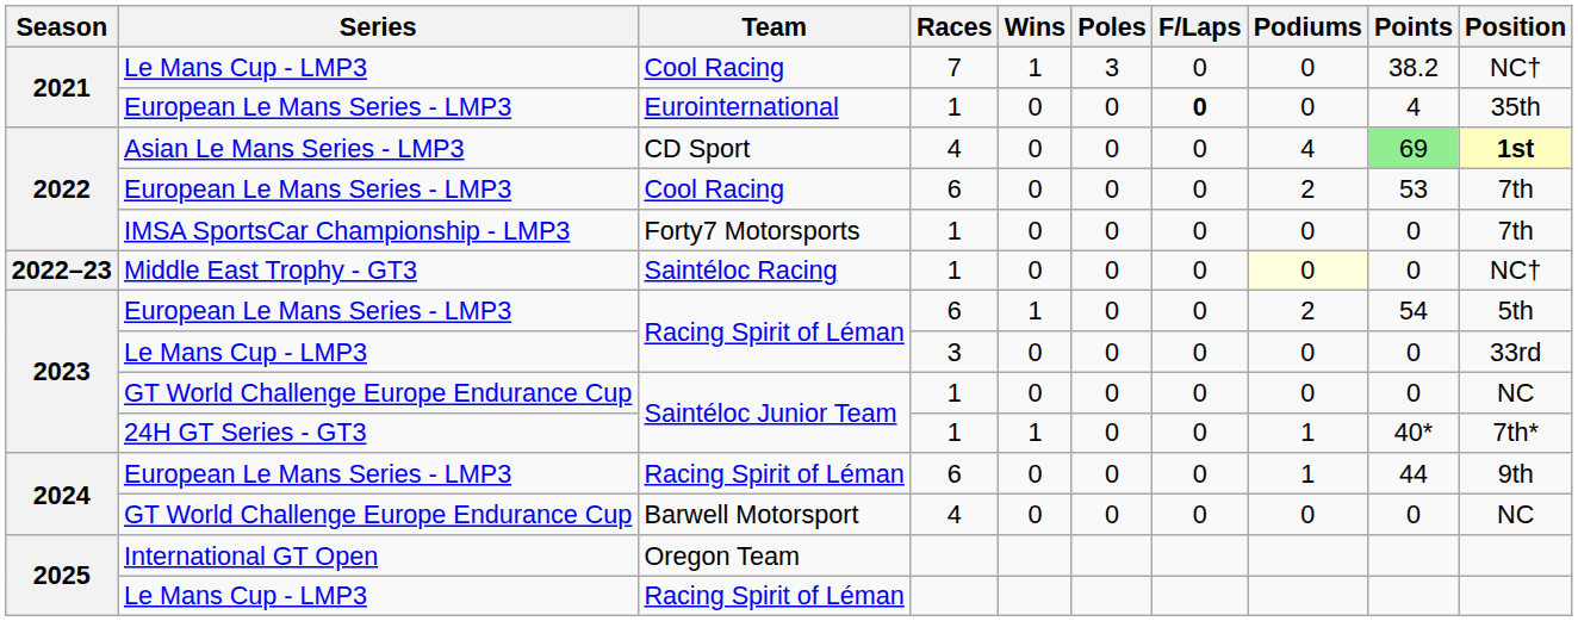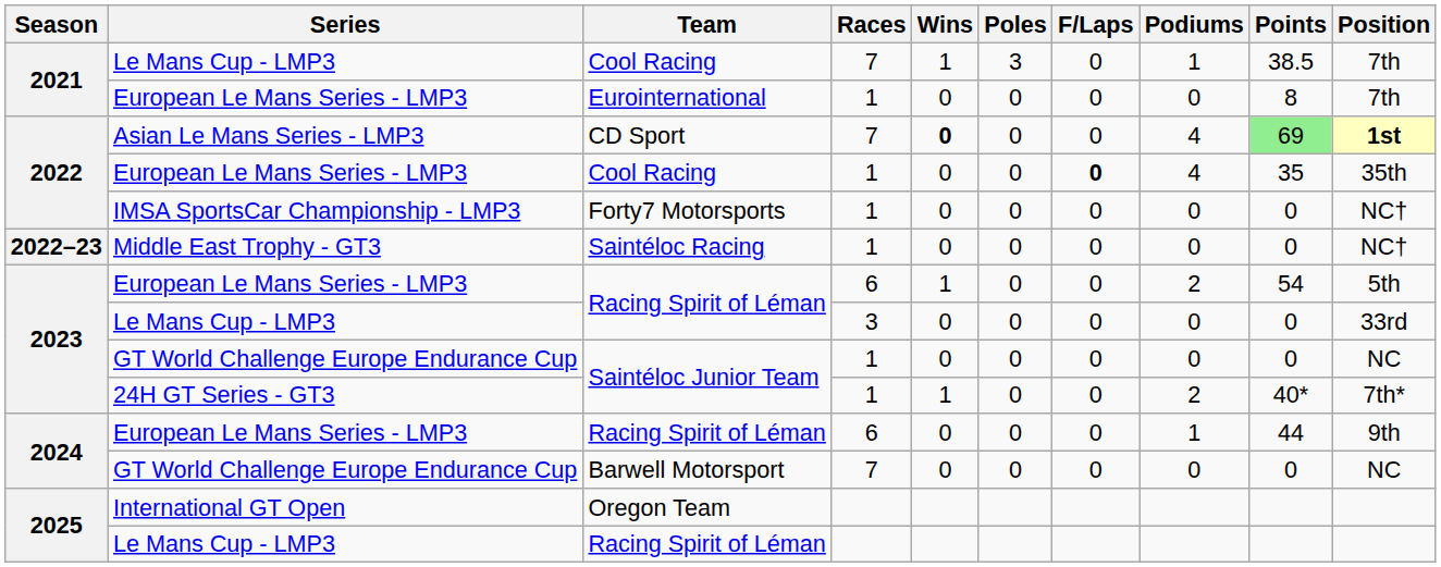 <table class="wikitable" style="font-size: 90%; text-align:center">
 <tr>
 <th>Season</th>
 <th>Series</th>
 <th>Team</th>
 <th>Races</th>
 <th>Wins</th>
 <th>Poles</th>
 <th>F/Laps</th>
 <th>Podiums</th>
 <th>Points</th>
 <th>Position</th>
 </tr>
 <tr>
 <th rowspan="2">2021</th>
 <td align="left"><a href='#'>Le Mans Cup - LMP3</a></td>
 <td align="left"><a href='#'>Cool Racing</a></td>
 <td>7</td>
 <td>1</td>
 <td>3</td>
 <td>0</td>
-<td>0</td>
-<td>38.2</td>
-<td>NC†</td>
+<td>1</td>
+<td>38.5</td>
+<td>7th</td>
 </tr>
 <tr>
 <td align="left"><a href='#'>European Le Mans Series - LMP3</a></td>
 <td align="left"><a href='#'>Eurointernational</a></td>
 <td>1</td>
 <td>0</td>
 <td>0</td>
-<td><strong>0</strong></td>
 <td>0</td>
-<td>4</td>
-<td>35th</td>
+<td>0</td>
+<td>8</td>
+<td>7th</td>
 </tr>
 <tr>
 <th rowspan="3">2022</th>
 <td align="left"><a href='#'>Asian Le Mans Series - LMP3</a></td>
 <td align="left">CD Sport</td>
-<td>4</td>
-<td>0</td>
+<td>7</td>
+<td><strong>0</strong></td>
 <td>0</td>
 <td>0</td>
 <td>4</td>
 <td style="background: lightgreen;">69</td>
 <td style="background:#FFFFBF;"><strong>1st</strong></td>
 </tr>
 <tr>
 <td align="left"><a href='#'>European Le Mans Series - LMP3</a></td>
 <td align="left"><a href='#'>Cool Racing</a></td>
-<td>6</td>
+<td>1</td>
 <td>0</td>
 <td>0</td>
-<td>0</td>
-<td>2</td>
-<td>53</td>
-<td>7th</td>
+<td><strong>0</strong></td>
+<td>4</td>
+<td>35</td>
+<td>35th</td>
 </tr>
 <tr>
 <td align="left"><a href='#'>IMSA SportsCar Championship - LMP3</a></td>
 <td align="left">Forty7 Motorsports</td>
 <td>1</td>
 <td>0</td>
 <td>0</td>
 <td>0</td>
 <td>0</td>
 <td>0</td>
-<td>7th</td>
+<td>NC†</td>
 </tr>
 <tr>
 <th>2022–23</th>
 <td align="left"><a href='#'>Middle East Trophy - GT3</a></td>
 <td align="left"><a href='#'>Saintéloc Racing</a></td>
 <td>1</td>
 <td>0</td>
 <td>0</td>
 <td>0</td>
-<td style="background: lightyellow;">0</td>
+<td>0</td>
 <td>0</td>
 <td>NC†</td>
 </tr>
 <tr>
 <th rowspan="4">2023</th>
 <td align="left"><a href='#'>European Le Mans Series - LMP3</a></td>
 <td rowspan="2" align="left"><a href='#'>Racing Spirit of Léman</a></td>
 <td>6</td>
 <td>1</td>
 <td>0</td>
 <td>0</td>
 <td>2</td>
 <td>54</td>
 <td>5th</td>
 </tr>
 <tr>
 <td align=left><a href='#'>Le Mans Cup - LMP3</a></td>
 <td>3</td>
 <td>0</td>
 <td>0</td>
 <td>0</td>
 <td>0</td>
 <td>0</td>
 <td>33rd</td>
 </tr>
 <tr>
 <td align="left"><a href='#'>GT World Challenge Europe Endurance Cup</a></td>
 <td rowspan="2" align="left"><a href='#'>Saintéloc Junior Team</a></td>
 <td>1</td>
 <td>0</td>
 <td>0</td>
 <td>0</td>
 <td>0</td>
 <td>0</td>
 <td>NC</td>
 </tr>
 <tr>
 <td align="left"><a href='#'>24H GT Series - GT3</a></td>
 <td>1</td>
 <td>1</td>
 <td>0</td>
 <td>0</td>
-<td>1</td>
+<td>2</td>
 <td>40*</td>
 <td>7th*</td>
 </tr>
 <tr>
 <th rowspan="2">2024</th>
 <td align=left><a href='#'>European Le Mans Series - LMP3</a></td>
 <td align=left><a href='#'>Racing Spirit of Léman</a></td>
 <td>6</td>
 <td>0</td>
 <td>0</td>
 <td>0</td>
 <td>1</td>
 <td>44</td>
 <td>9th</td>
 </tr>
 <tr>
 <td align=left><a href='#'>GT World Challenge Europe Endurance Cup</a></td>
 <td align=left>Barwell Motorsport</td>
-<td>4</td>
+<td>7</td>
 <td>0</td>
 <td>0</td>
 <td>0</td>
 <td>0</td>
 <td>0</td>
 <td>NC</td>
 </tr>
 <tr>
 <th rowspan="2">2025</th>
 <td align=left><a href='#'>International GT Open</a></td>
 <td align=left>Oregon Team</td>
 <td></td>
 <td></td>
 <td></td>
 <td></td>
 <td></td>
 <td></td>
 <td></td>
 </tr>
 <tr>
 <td align=left><a href='#'>Le Mans Cup - LMP3</a></td>
 <td align=left><a href='#'>Racing Spirit of Léman</a></td>
 <td></td>
 <td></td>
 <td></td>
 <td></td>
 <td></td>
 <td></td>
 <td></td>
 </tr>
 </table>
